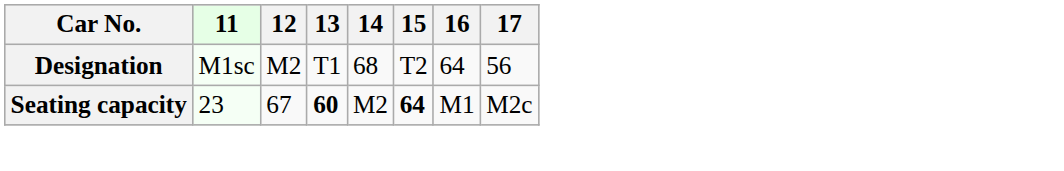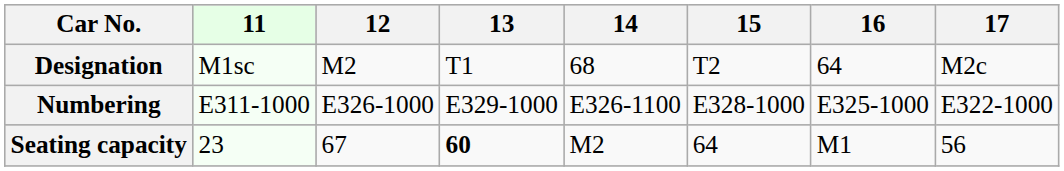 <table class="wikitable">
 <tr>
 <th>Car No.</th>
 <th style="background: #E6FFE6">11</th>
 <th>12</th>
 <th>13</th>
 <th>14</th>
 <th>15</th>
 <th>16</th>
 <th>17</th>
 </tr>
 <tr>
 <th>Designation</th>
 <td style="background: #F5FFF5">M1sc</td>
 <td>M2</td>
 <td>T1</td>
 <td>68</td>
 <td>T2</td>
 <td>64</td>
-<td>56</td>
+<td>M2c</td>
+</tr>
+<tr>
+<th>Numbering</th>
+<td style="background: #F5FFF5">E311-1000</td>
+<td>E326-1000</td>
+<td>E329-1000</td>
+<td>E326-1100</td>
+<td>E328-1000</td>
+<td>E325-1000</td>
+<td>E322-1000</td>
 </tr>
 <tr>
 <th>Seating capacity</th>
 <td style="background: #F5FFF5">23</td>
 <td>67</td>
 <td><strong>60</strong></td>
 <td>M2</td>
-<td><strong>64</strong></td>
+<td>64</td>
 <td>M1</td>
-<td>M2c</td>
+<td>56</td>
 </tr>
 </table>
